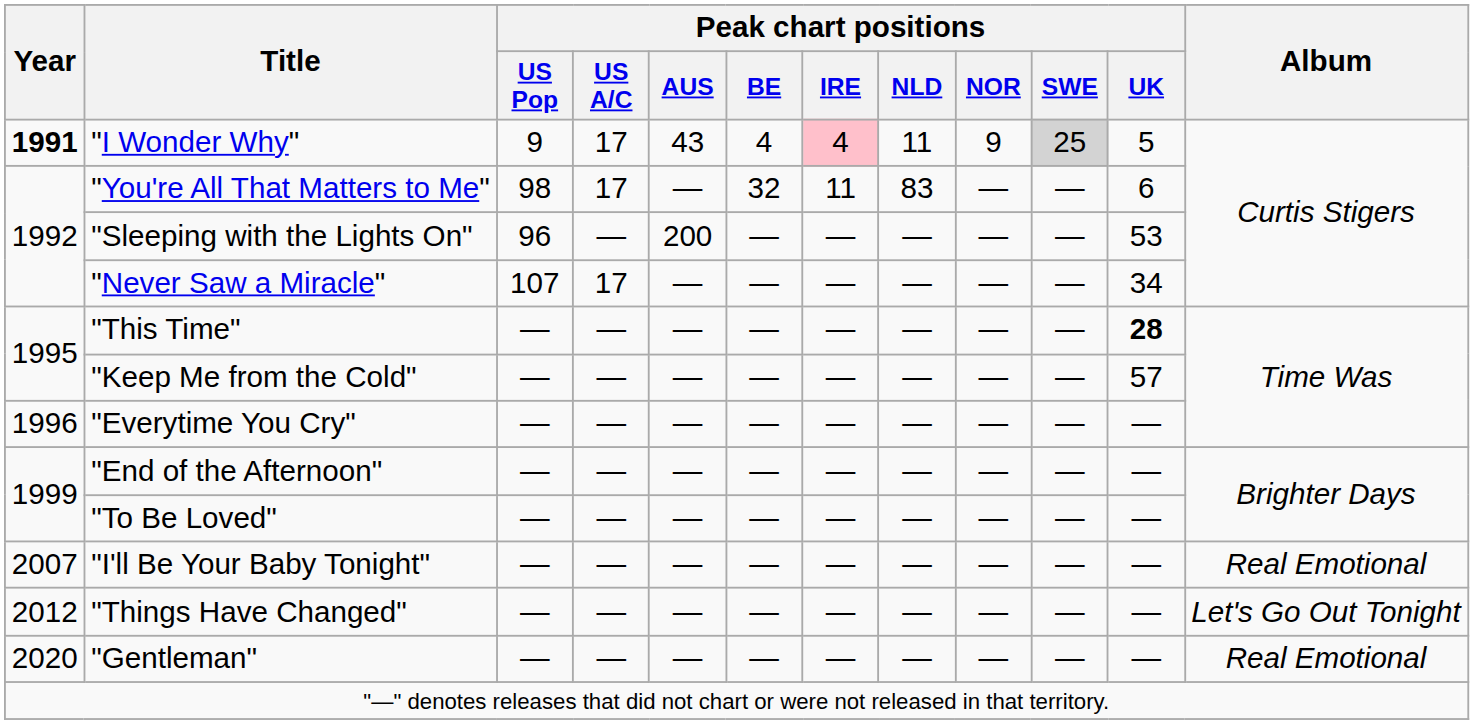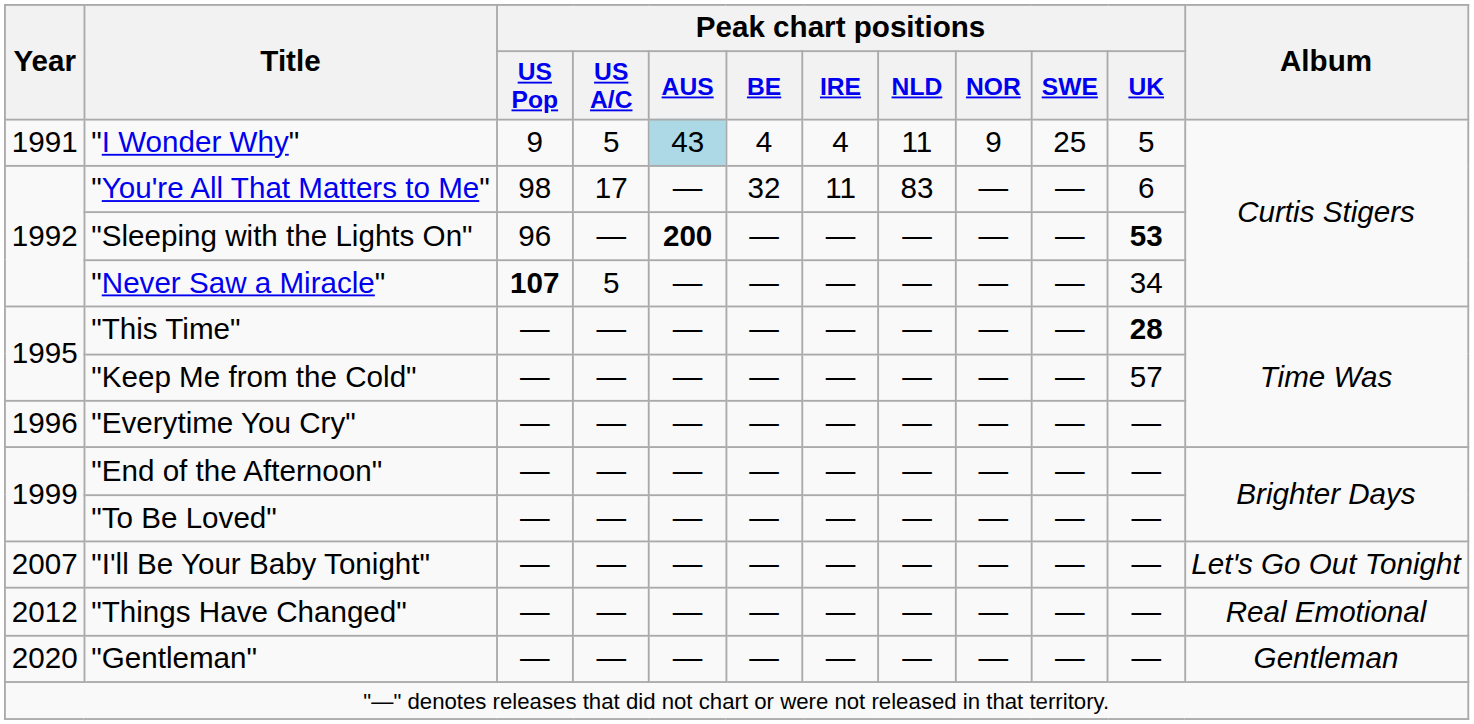 <table class="wikitable" style="text-align:center;">
 <tr>
 <th rowspan="2">Year</th>
 <th rowspan="2">Title</th>
 <th colspan="9">Peak chart positions</th>
 <th rowspan="2">Album</th>
 </tr>
 <tr style="font-size:smaller;">
 <th style="width:35px;"><a href='#'>US Pop</a><br></th>
 <th style="width:35px;"><a href='#'>US<br>A/C</a><br></th>
 <th style="width:35px;"><a href='#'>AUS</a><br></th>
 <th style="width:35px;"><a href='#'>BE</a><br></th>
 <th style="width:35px;"><a href='#'>IRE</a><br></th>
 <th style="width:35px;"><a href='#'>NLD</a><br></th>
 <th style="width:35px;"><a href='#'>NOR</a><br></th>
 <th style="width:35px;"><a href='#'>SWE</a><br></th>
 <th style="width:35px;"><a href='#'>UK</a><br></th>
 </tr>
 <tr>
-<td><strong>1991</strong></td>
+<td>1991</td>
 <td style="text-align:left;">"<a href='#'>I Wonder Why</a>"</td>
 <td>9</td>
-<td>17</td>
-<td>43</td>
+<td>5</td>
+<td style="background: lightblue;">43</td>
 <td>4</td>
-<td style="background: pink;">4</td>
+<td>4</td>
 <td>11</td>
 <td>9</td>
-<td style="background: lightgrey;">25</td>
+<td>25</td>
 <td>5</td>
 <td rowspan="4"><em>Curtis Stigers</em></td>
 </tr>
 <tr>
 <td rowspan="3">1992</td>
 <td style="text-align:left;">"<a href='#'>You're All That Matters to Me</a>"</td>
 <td>98</td>
 <td>17</td>
 <td>—</td>
 <td>32</td>
 <td>11</td>
 <td>83</td>
 <td>—</td>
 <td>—</td>
 <td>6</td>
 </tr>
 <tr>
 <td style="text-align:left;">"Sleeping with the Lights On"</td>
 <td>96</td>
 <td>—</td>
-<td>200</td>
+<td><strong>200</strong></td>
 <td>—</td>
 <td>—</td>
 <td>—</td>
 <td>—</td>
 <td>—</td>
-<td>53</td>
+<td><strong>53</strong></td>
 </tr>
 <tr>
 <td style="text-align:left;">"<a href='#'>Never Saw a Miracle</a>"</td>
-<td>107</td>
-<td>17</td>
+<td><strong>107</strong></td>
+<td>5</td>
 <td>—</td>
 <td>—</td>
 <td>—</td>
 <td>—</td>
 <td>—</td>
 <td>—</td>
 <td>34</td>
 </tr>
 <tr>
 <td rowspan="2">1995</td>
 <td style="text-align:left;">"This Time"</td>
 <td>—</td>
 <td>—</td>
 <td>—</td>
 <td>—</td>
 <td>—</td>
 <td>—</td>
 <td>—</td>
 <td>—</td>
 <td><strong>28</strong></td>
 <td rowspan="3"><em>Time Was</em></td>
 </tr>
 <tr>
 <td style="text-align:left;">"Keep Me from the Cold"</td>
 <td>—</td>
 <td>—</td>
 <td>—</td>
 <td>—</td>
 <td>—</td>
 <td>—</td>
 <td>—</td>
 <td>—</td>
 <td>57</td>
 </tr>
 <tr>
 <td>1996</td>
 <td style="text-align:left;">"Everytime You Cry"</td>
 <td>—</td>
 <td>—</td>
 <td>—</td>
 <td>—</td>
 <td>—</td>
 <td>—</td>
 <td>—</td>
 <td>—</td>
 <td>—</td>
 </tr>
 <tr>
 <td rowspan="2">1999</td>
 <td style="text-align:left;">"End of the Afternoon"</td>
 <td>—</td>
 <td>—</td>
 <td>—</td>
 <td>—</td>
 <td>—</td>
 <td>—</td>
 <td>—</td>
 <td>—</td>
 <td>—</td>
 <td rowspan="2"><em>Brighter Days</em></td>
 </tr>
 <tr>
 <td style="text-align:left;">"To Be Loved"</td>
 <td>—</td>
 <td>—</td>
 <td>—</td>
 <td>—</td>
 <td>—</td>
 <td>—</td>
 <td>—</td>
 <td>—</td>
 <td>—</td>
 </tr>
 <tr>
 <td>2007</td>
 <td style="text-align:left;">"I'll Be Your Baby Tonight"</td>
 <td>—</td>
 <td>—</td>
 <td>—</td>
 <td>—</td>
 <td>—</td>
 <td>—</td>
 <td>—</td>
 <td>—</td>
 <td>—</td>
-<td><em>Real Emotional</em></td>
+<td><em>Let's Go Out Tonight</em></td>
 </tr>
 <tr>
 <td>2012</td>
 <td style="text-align:left;">"Things Have Changed"</td>
 <td>—</td>
 <td>—</td>
 <td>—</td>
 <td>—</td>
 <td>—</td>
 <td>—</td>
 <td>—</td>
 <td>—</td>
 <td>—</td>
-<td><em>Let's Go Out Tonight</em></td>
+<td><em>Real Emotional</em></td>
 </tr>
 <tr>
 <td>2020</td>
 <td style="text-align:left;">"Gentleman"</td>
 <td>—</td>
 <td>—</td>
 <td>—</td>
 <td>—</td>
 <td>—</td>
 <td>—</td>
 <td>—</td>
 <td>—</td>
 <td>—</td>
-<td><em>Real Emotional</em></td>
+<td><em>Gentleman</em></td>
 </tr>
 <tr>
 <td colspan="12" style="text-align:center; font-size:9pt;">"—" denotes releases that did not chart or were not released in that territory.</td>
 </tr>
 </table>
